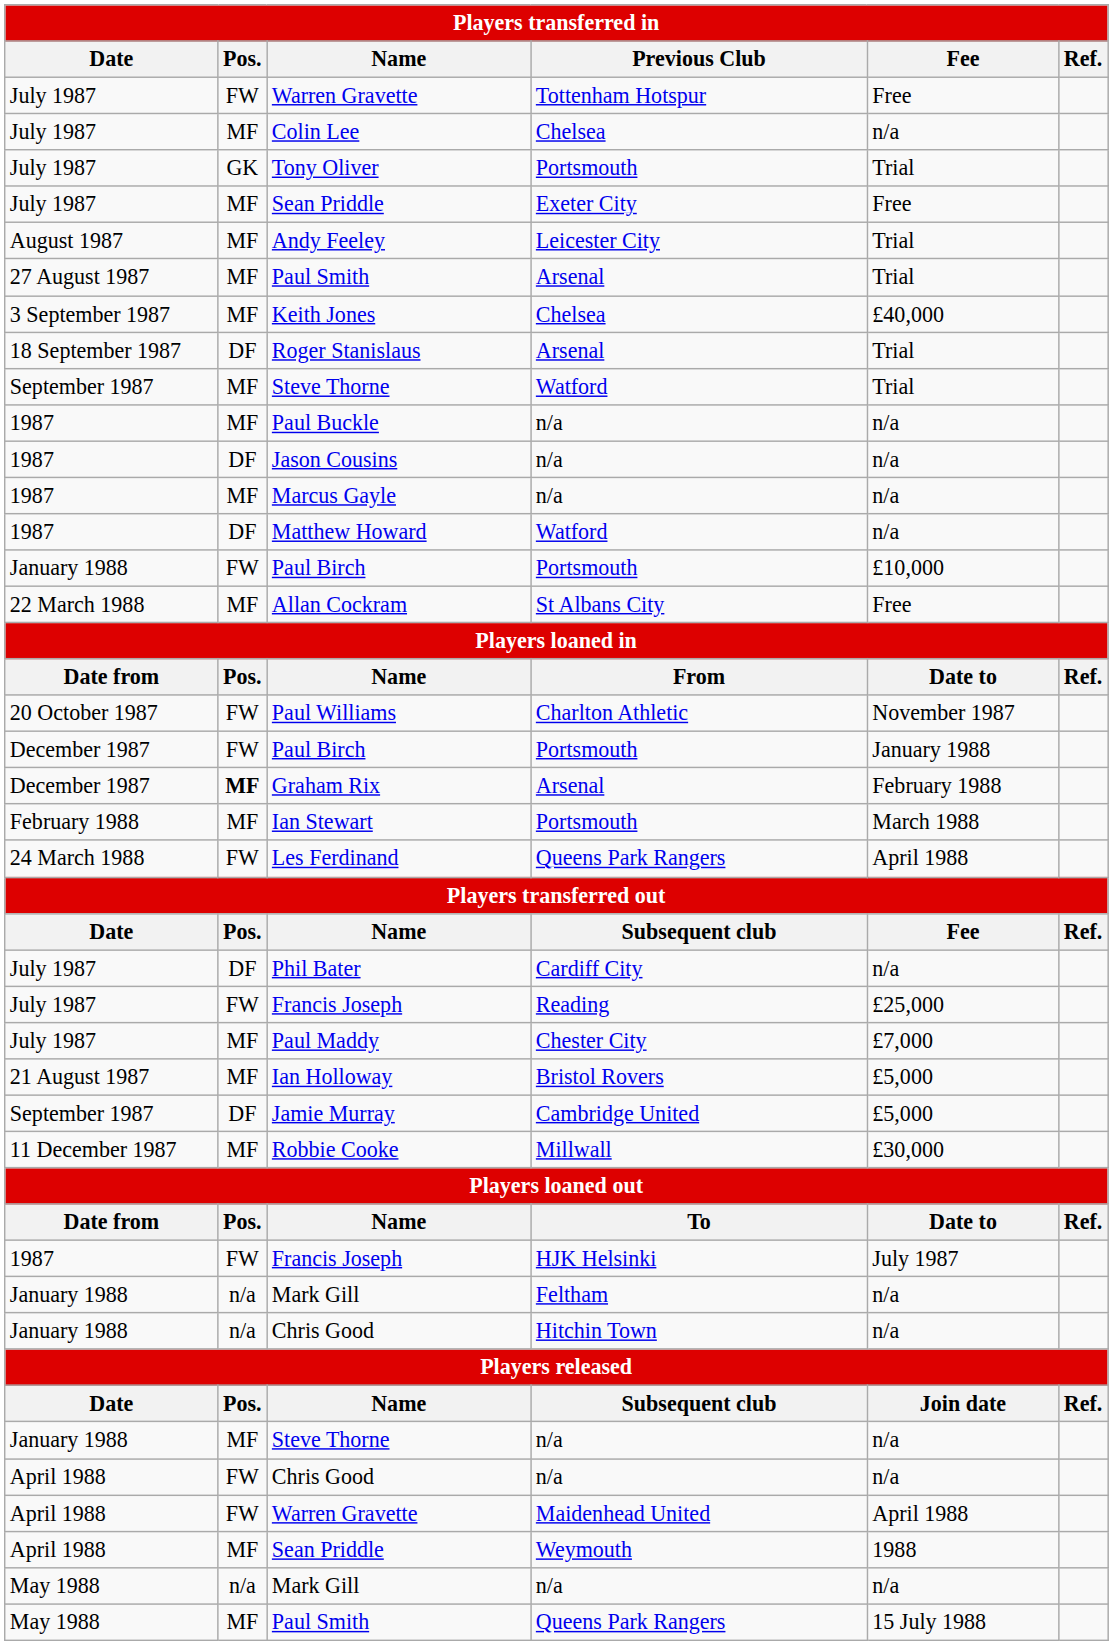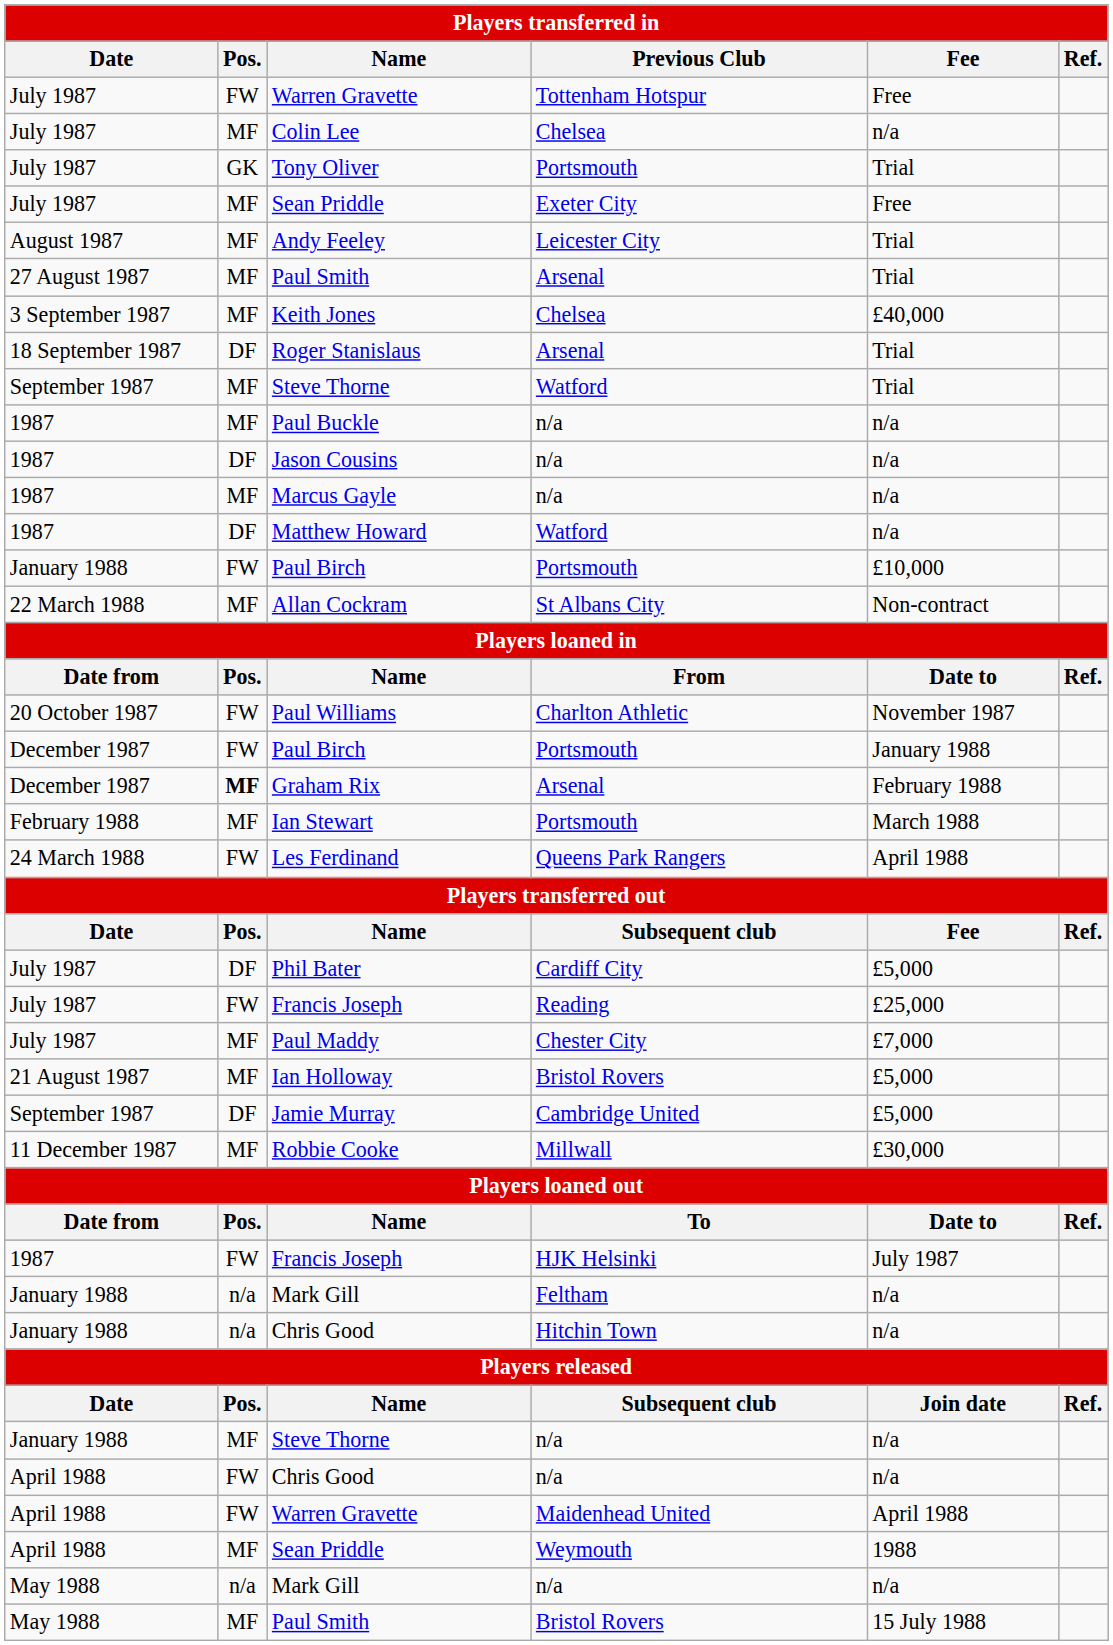 <table class="wikitable" style="font-size:95%;" cellpadding="1">
 <tr>
 <th colspan="6" style="background:#d00; color:white; text-align:center;">Players transferred in</th>
 </tr>
 <tr>
 <th style="width:140px;">Date</th>
 <th style="width:25px;">Pos.</th>
 <th style="width:175px;">Name</th>
 <th style="width:225px;">Previous Club</th>
 <th style="width:125px;">Fee</th>
 <th style="width:25px;">Ref.</th>
 </tr>
 <tr>
 <td>July 1987</td>
 <td style="text-align:center;">FW</td>
 <td> <a href='#'>Warren Gravette</a></td>
 <td> <a href='#'>Tottenham Hotspur</a></td>
 <td>Free</td>
 <td></td>
 </tr>
 <tr>
 <td>July 1987</td>
 <td style="text-align:center;">MF</td>
 <td> <a href='#'>Colin Lee</a></td>
 <td> <a href='#'>Chelsea</a></td>
 <td>n/a</td>
 <td></td>
 </tr>
 <tr>
 <td>July 1987</td>
 <td style="text-align:center;">GK</td>
 <td> <a href='#'>Tony Oliver</a></td>
 <td> <a href='#'>Portsmouth</a></td>
 <td>Trial</td>
 <td></td>
 </tr>
 <tr>
 <td>July 1987</td>
 <td style="text-align:center;">MF</td>
 <td> <a href='#'>Sean Priddle</a></td>
 <td> <a href='#'>Exeter City</a></td>
 <td>Free</td>
 <td></td>
 </tr>
 <tr>
 <td>August 1987</td>
 <td style="text-align:center;">MF</td>
 <td> <a href='#'>Andy Feeley</a></td>
 <td> <a href='#'>Leicester City</a></td>
 <td>Trial</td>
 <td></td>
 </tr>
 <tr>
 <td>27 August 1987</td>
 <td style="text-align:center;">MF</td>
 <td> <a href='#'>Paul Smith</a></td>
 <td> <a href='#'>Arsenal</a></td>
 <td>Trial</td>
 <td></td>
 </tr>
 <tr>
 <td>3 September 1987</td>
 <td style="text-align:center;">MF</td>
 <td> <a href='#'>Keith Jones</a></td>
 <td> <a href='#'>Chelsea</a></td>
 <td>£40,000</td>
 <td></td>
 </tr>
 <tr>
 <td>18 September 1987</td>
 <td style="text-align:center;">DF</td>
 <td> <a href='#'>Roger Stanislaus</a></td>
 <td> <a href='#'>Arsenal</a></td>
 <td>Trial</td>
 <td></td>
 </tr>
 <tr>
 <td>September 1987</td>
 <td style="text-align:center;">MF</td>
 <td> <a href='#'>Steve Thorne</a></td>
 <td> <a href='#'>Watford</a></td>
 <td>Trial</td>
 <td></td>
 </tr>
 <tr>
 <td>1987</td>
 <td style="text-align:center;">MF</td>
 <td> <a href='#'>Paul Buckle</a></td>
 <td>n/a</td>
 <td>n/a</td>
 <td></td>
 </tr>
 <tr>
 <td>1987</td>
 <td style="text-align:center;">DF</td>
 <td> <a href='#'>Jason Cousins</a></td>
 <td>n/a</td>
 <td>n/a</td>
 <td></td>
 </tr>
 <tr>
 <td>1987</td>
 <td style="text-align:center;">MF</td>
 <td> <a href='#'>Marcus Gayle</a></td>
 <td>n/a</td>
 <td>n/a</td>
 <td></td>
 </tr>
 <tr>
 <td>1987</td>
 <td style="text-align:center;">DF</td>
 <td> <a href='#'>Matthew Howard</a></td>
 <td> <a href='#'>Watford</a></td>
 <td>n/a</td>
 <td></td>
 </tr>
 <tr>
 <td>January 1988</td>
 <td style="text-align:center;">FW</td>
 <td> <a href='#'>Paul Birch</a></td>
 <td> <a href='#'>Portsmouth</a></td>
 <td>£10,000</td>
 <td></td>
 </tr>
 <tr>
 <td>22 March 1988</td>
 <td style="text-align:center;">MF</td>
 <td> <a href='#'>Allan Cockram</a></td>
 <td> <a href='#'>St Albans City</a></td>
-<td>Free</td>
+<td>Non-contract</td>
 <td></td>
 </tr>
 <tr>
 <th colspan="6" style="background:#d00; color:white; text-align:center;">Players loaned in</th>
 </tr>
 <tr>
 <th>Date from</th>
 <th>Pos.</th>
 <th>Name</th>
 <th>From</th>
 <th>Date to</th>
 <th>Ref.</th>
 </tr>
 <tr>
 <td>20 October 1987</td>
 <td style="text-align:center;">FW</td>
 <td> <a href='#'>Paul Williams</a></td>
 <td> <a href='#'>Charlton Athletic</a></td>
 <td>November 1987</td>
 <td></td>
 </tr>
 <tr>
 <td>December 1987</td>
 <td style="text-align:center;">FW</td>
 <td> <a href='#'>Paul Birch</a></td>
 <td> <a href='#'>Portsmouth</a></td>
 <td>January 1988</td>
 <td></td>
 </tr>
 <tr>
 <td>December 1987</td>
 <td style="text-align:center;"><strong>MF</strong></td>
 <td> <a href='#'>Graham Rix</a></td>
 <td> <a href='#'>Arsenal</a></td>
 <td>February 1988</td>
 <td></td>
 </tr>
 <tr>
 <td>February 1988</td>
 <td style="text-align:center;">MF</td>
 <td> <a href='#'>Ian Stewart</a></td>
 <td> <a href='#'>Portsmouth</a></td>
 <td>March 1988</td>
 <td></td>
 </tr>
 <tr>
 <td>24 March 1988</td>
 <td style="text-align:center;">FW</td>
 <td> <a href='#'>Les Ferdinand</a></td>
 <td> <a href='#'>Queens Park Rangers</a></td>
 <td>April 1988</td>
 <td></td>
 </tr>
 <tr>
 <th colspan="6" style="background:#d00; color:white; text-align:center;">Players transferred out</th>
 </tr>
 <tr>
 <th>Date</th>
 <th>Pos.</th>
 <th>Name</th>
 <th>Subsequent club</th>
 <th>Fee</th>
 <th>Ref.</th>
 </tr>
 <tr>
 <td>July 1987</td>
 <td style="text-align:center;">DF</td>
 <td> <a href='#'>Phil Bater</a></td>
 <td> <a href='#'>Cardiff City</a></td>
-<td>n/a</td>
+<td>£5,000</td>
 <td></td>
 </tr>
 <tr>
 <td>July 1987</td>
 <td style="text-align:center;">FW</td>
 <td> <a href='#'>Francis Joseph</a></td>
 <td> <a href='#'>Reading</a></td>
 <td>£25,000</td>
 <td></td>
 </tr>
 <tr>
 <td>July 1987</td>
 <td style="text-align:center;">MF</td>
 <td> <a href='#'>Paul Maddy</a></td>
 <td> <a href='#'>Chester City</a></td>
 <td>£7,000</td>
 <td></td>
 </tr>
 <tr>
 <td>21 August 1987</td>
 <td style="text-align:center;">MF</td>
 <td> <a href='#'>Ian Holloway</a></td>
 <td> <a href='#'>Bristol Rovers</a></td>
 <td>£5,000</td>
 <td></td>
 </tr>
 <tr>
 <td>September 1987</td>
 <td style="text-align:center;">DF</td>
 <td> <a href='#'>Jamie Murray</a></td>
 <td> <a href='#'>Cambridge United</a></td>
 <td>£5,000</td>
 <td></td>
 </tr>
 <tr>
 <td>11 December 1987</td>
 <td style="text-align:center;">MF</td>
 <td> <a href='#'>Robbie Cooke</a></td>
 <td> <a href='#'>Millwall</a></td>
 <td>£30,000</td>
 <td></td>
 </tr>
 <tr>
 <th colspan="6" style="background:#d00; color:white; text-align:center;">Players loaned out</th>
 </tr>
 <tr>
 <th>Date from</th>
 <th>Pos.</th>
 <th>Name</th>
 <th>To</th>
 <th>Date to</th>
 <th>Ref.</th>
 </tr>
 <tr>
 <td>1987</td>
 <td style="text-align:center;">FW</td>
 <td> <a href='#'>Francis Joseph</a></td>
 <td> <a href='#'>HJK Helsinki</a></td>
 <td>July 1987</td>
 <td></td>
 </tr>
 <tr>
 <td>January 1988</td>
 <td style="text-align:center;">n/a</td>
 <td> Mark Gill</td>
 <td> <a href='#'>Feltham</a></td>
 <td>n/a</td>
 <td></td>
 </tr>
 <tr>
 <td>January 1988</td>
 <td style="text-align:center;">n/a</td>
 <td> Chris Good</td>
 <td> <a href='#'>Hitchin Town</a></td>
 <td>n/a</td>
 <td></td>
 </tr>
 <tr>
 <th colspan="6" style="background:#d00; color:white; text-align:center;">Players released</th>
 </tr>
 <tr>
 <th>Date</th>
 <th>Pos.</th>
 <th>Name</th>
 <th>Subsequent club</th>
 <th>Join date</th>
 <th>Ref.</th>
 </tr>
 <tr>
 <td>January 1988</td>
 <td style="text-align:center;">MF</td>
 <td> <a href='#'>Steve Thorne</a></td>
 <td>n/a</td>
 <td>n/a</td>
 <td></td>
 </tr>
 <tr>
 <td>April 1988</td>
 <td style="text-align:center;">FW</td>
 <td> Chris Good</td>
 <td>n/a</td>
 <td>n/a</td>
 <td></td>
 </tr>
 <tr>
 <td>April 1988</td>
 <td style="text-align:center;">FW</td>
 <td> <a href='#'>Warren Gravette</a></td>
 <td> <a href='#'>Maidenhead United</a></td>
 <td>April 1988</td>
 <td></td>
 </tr>
 <tr>
 <td>April 1988</td>
 <td style="text-align:center;">MF</td>
 <td> <a href='#'>Sean Priddle</a></td>
 <td> <a href='#'>Weymouth</a></td>
 <td>1988</td>
 <td></td>
 </tr>
 <tr>
 <td>May 1988</td>
 <td style="text-align:center;">n/a</td>
 <td> Mark Gill</td>
 <td>n/a</td>
 <td>n/a</td>
 <td></td>
 </tr>
 <tr>
 <td>May 1988</td>
 <td style="text-align:center;">MF</td>
 <td> <a href='#'>Paul Smith</a></td>
-<td> <a href='#'>Queens Park Rangers</a></td>
+<td> <a href='#'>Bristol Rovers</a></td>
 <td>15 July 1988</td>
 <td></td>
 </tr>
 </table>
